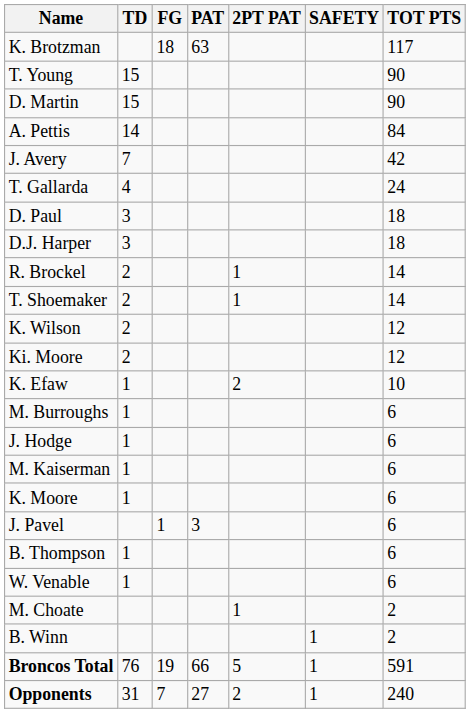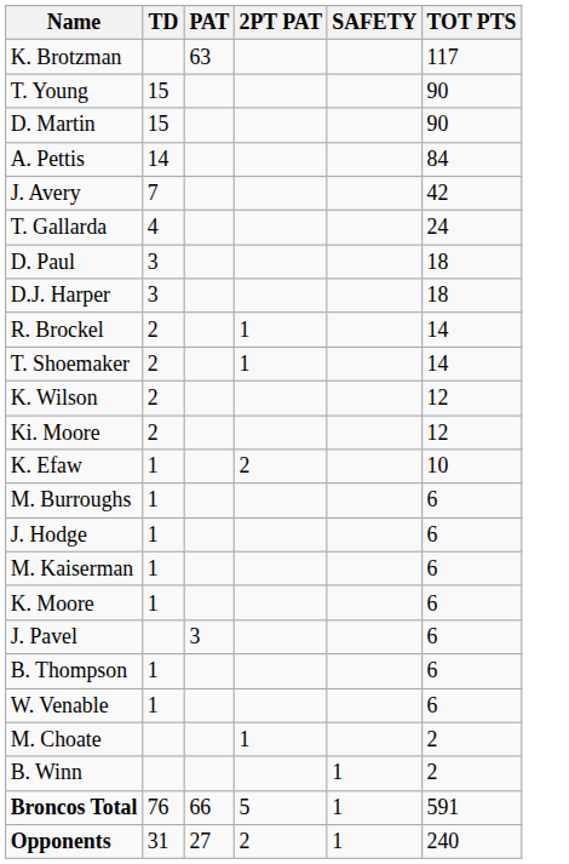 <table class="wikitable" style="white-space:nowrap;">
 <tr>
 <th>Name</th>
 <th>TD</th>
-<th>FG</th>
 <th>PAT</th>
 <th>2PT PAT</th>
 <th>SAFETY</th>
 <th>TOT PTS</th>
 </tr>
 <tr>
 <td>K. Brotzman</td>
 <td> </td>
-<td>18  </td>
 <td>63  </td>
 <td> </td>
 <td> </td>
 <td>117  </td>
 </tr>
 <tr>
 <td>T. Young</td>
 <td>15  </td>
 <td> </td>
 <td> </td>
 <td> </td>
-<td> </td>
 <td>90  </td>
 </tr>
 <tr>
 <td>D. Martin</td>
 <td>15  </td>
-<td> </td>
 <td> </td>
 <td> </td>
 <td> </td>
 <td>90  </td>
 </tr>
 <tr>
 <td>A. Pettis</td>
 <td>14  </td>
 <td> </td>
 <td> </td>
 <td> </td>
-<td> </td>
 <td>84  </td>
 </tr>
 <tr>
 <td>J. Avery</td>
 <td>7  </td>
-<td> </td>
 <td> </td>
 <td> </td>
 <td> </td>
 <td>42  </td>
 </tr>
 <tr>
 <td>T. Gallarda</td>
 <td>4  </td>
 <td> </td>
 <td> </td>
 <td> </td>
-<td> </td>
 <td>24  </td>
 </tr>
 <tr>
 <td>D. Paul</td>
 <td>3  </td>
-<td> </td>
 <td> </td>
 <td> </td>
 <td> </td>
 <td>18  </td>
 </tr>
 <tr>
 <td>D.J. Harper</td>
 <td>3  </td>
 <td> </td>
 <td> </td>
 <td> </td>
-<td> </td>
 <td>18  </td>
 </tr>
 <tr>
 <td>R. Brockel</td>
 <td>2  </td>
-<td> </td>
 <td> </td>
 <td>1  </td>
 <td> </td>
 <td>14  </td>
 </tr>
 <tr>
 <td>T. Shoemaker</td>
 <td>2  </td>
-<td> </td>
 <td> </td>
 <td>1  </td>
 <td> </td>
 <td>14  </td>
 </tr>
 <tr>
 <td>K. Wilson</td>
 <td>2   </td>
 <td> </td>
 <td> </td>
 <td> </td>
-<td> </td>
 <td>12  </td>
 </tr>
 <tr>
 <td>Ki. Moore</td>
 <td>2   </td>
 <td> </td>
 <td> </td>
 <td> </td>
-<td> </td>
 <td>12  </td>
 </tr>
 <tr>
 <td>K. Efaw</td>
 <td>1  </td>
-<td> </td>
 <td> </td>
 <td>2  </td>
 <td> </td>
 <td>10  </td>
 </tr>
 <tr>
 <td>M. Burroughs</td>
 <td>1  </td>
 <td> </td>
 <td> </td>
 <td> </td>
-<td> </td>
 <td>6  </td>
 </tr>
 <tr>
 <td>J. Hodge</td>
 <td>1   </td>
-<td> </td>
 <td> </td>
 <td> </td>
 <td> </td>
 <td>6  </td>
 </tr>
 <tr>
 <td>M. Kaiserman</td>
 <td>1   </td>
 <td> </td>
 <td> </td>
 <td> </td>
-<td> </td>
 <td>6  </td>
 </tr>
 <tr>
 <td>K. Moore</td>
 <td>1   </td>
 <td> </td>
 <td> </td>
 <td> </td>
-<td> </td>
 <td>6  </td>
 </tr>
 <tr>
 <td>J. Pavel</td>
 <td> </td>
-<td>1  </td>
 <td>3  </td>
 <td> </td>
 <td> </td>
 <td>6  </td>
 </tr>
 <tr>
 <td>B. Thompson</td>
 <td>1  </td>
 <td> </td>
 <td> </td>
 <td> </td>
-<td> </td>
 <td>6  </td>
 </tr>
 <tr>
 <td>W. Venable</td>
 <td>1  </td>
 <td> </td>
 <td> </td>
 <td> </td>
-<td> </td>
 <td>6  </td>
 </tr>
 <tr>
 <td>M. Choate</td>
-<td> </td>
 <td> </td>
 <td> </td>
 <td>1  </td>
 <td> </td>
 <td>2  </td>
 </tr>
 <tr>
 <td>B. Winn</td>
 <td> </td>
 <td> </td>
 <td> </td>
-<td> </td>
 <td>1  </td>
 <td>2  </td>
 </tr>
 <tr>
 <td><strong>Broncos Total</strong></td>
 <td>76  </td>
-<td>19  </td>
 <td>66  </td>
 <td>5  </td>
 <td>1  </td>
 <td>591  </td>
 </tr>
 <tr>
 <td><strong>Opponents</strong></td>
 <td>31  </td>
-<td>7  </td>
 <td>27  </td>
 <td>2  </td>
 <td>1  </td>
 <td>240  </td>
 </tr>
 </table>
